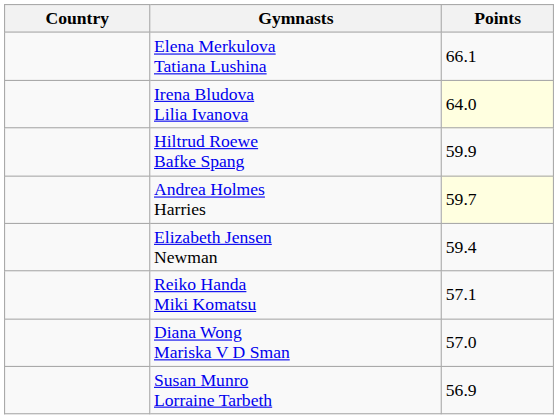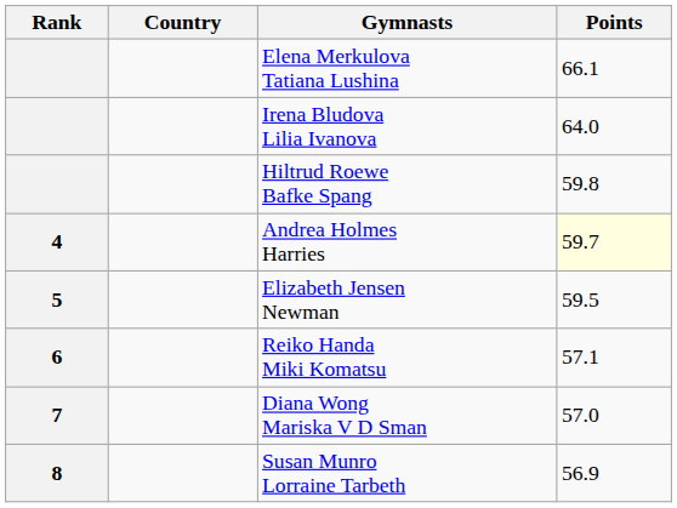 <table class="wikitable" width=500>
 <tr bgcolor="#efefef">
+<th>Rank</th>
 <th>Country</th>
 <th>Gymnasts</th>
 <th>Points</th>
 </tr>
 <tr>
+<th></th>
 <td></td>
 <td><a href='#'>Elena Merkulova</a> <br> <a href='#'>Tatiana Lushina</a></td>
 <td>66.1</td>
 </tr>
 <tr>
+<th></th>
 <td></td>
 <td><a href='#'>Irena Bludova</a> <br> <a href='#'>Lilia Ivanova</a></td>
-<td style="background: lightyellow;">64.0</td>
+<td>64.0</td>
 </tr>
 <tr>
+<th></th>
 <td></td>
 <td><a href='#'>Hiltrud Roewe</a> <br> <a href='#'>Bafke Spang</a></td>
-<td>59.9</td>
+<td>59.8</td>
 </tr>
 <tr>
+<th>4</th>
 <td></td>
 <td><a href='#'>Andrea Holmes</a> <br> Harries</td>
 <td style="background: lightyellow;">59.7</td>
 </tr>
 <tr>
+<th>5</th>
 <td></td>
 <td><a href='#'>Elizabeth Jensen</a> <br> Newman</td>
-<td>59.4</td>
+<td>59.5</td>
 </tr>
 <tr>
+<th>6</th>
 <td></td>
 <td><a href='#'>Reiko Handa</a> <br> <a href='#'>Miki Komatsu</a></td>
 <td>57.1</td>
 </tr>
 <tr>
+<th>7</th>
 <td></td>
 <td><a href='#'>Diana Wong</a> <br> <a href='#'>Mariska V D Sman</a></td>
 <td>57.0</td>
 </tr>
 <tr>
+<th>8</th>
 <td></td>
 <td><a href='#'>Susan Munro</a> <br> <a href='#'>Lorraine Tarbeth</a></td>
 <td>56.9</td>
 </tr>
 </table>
